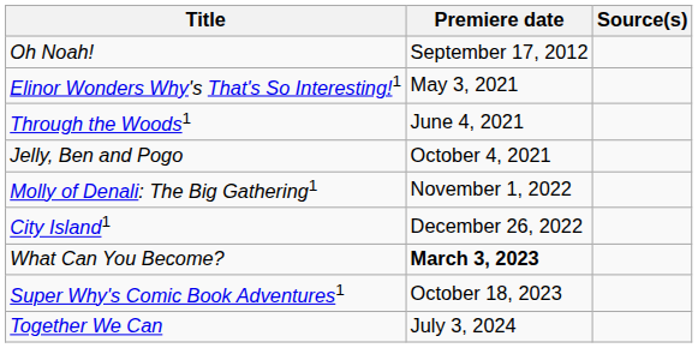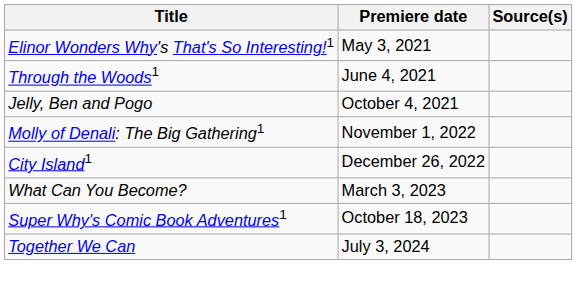 <table class="wikitable sortable">
 <tr>
 <th>Title</th>
 <th>Premiere date</th>
 <th>Source(s)</th>
-</tr>
-<tr>
-<td><em>Oh Noah!</em></td>
-<td>September 17, 2012</td>
-<td></td>
 </tr>
 <tr>
 <td><em><a href='#'>Elinor Wonders Why</a>'s <a href='#'>That's So Interesting!</a></em><sup>1</sup></td>
 <td>May 3, 2021</td>
 <td></td>
 </tr>
 <tr>
 <td><em><a href='#'>Through the Woods</a></em><sup>1</sup></td>
 <td>June 4, 2021</td>
 <td></td>
 </tr>
 <tr>
 <td><em>Jelly, Ben and Pogo</em></td>
 <td>October 4, 2021</td>
 <td></td>
 </tr>
 <tr>
 <td><em><a href='#'>Molly of Denali</a>: The Big Gathering</em><sup>1</sup></td>
 <td>November 1, 2022</td>
 <td></td>
 </tr>
 <tr>
 <td><em><a href='#'>City Island</a></em><sup>1</sup></td>
 <td>December 26, 2022</td>
 <td></td>
 </tr>
 <tr>
 <td><em>What Can You Become?</em></td>
-<td><strong>March 3, 2023</strong></td>
+<td>March 3, 2023</td>
 <td></td>
 </tr>
 <tr>
 <td><em><a href='#'>Super Why's Comic Book Adventures</a></em><sup>1</sup></td>
 <td>October 18, 2023</td>
 <td></td>
 </tr>
 <tr>
 <td><em><a href='#'>Together We Can</a></em></td>
 <td>July 3, 2024</td>
 <td></td>
 </tr>
 </table>
